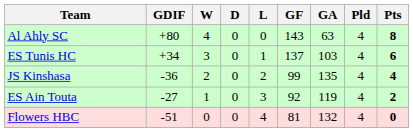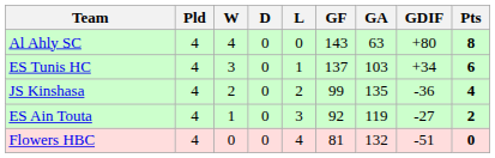 <table class=wikitable style="text-align:center" width=500>
 <tr>
 <th width=25%>Team</th>
-<th width=5%>GDIF</th>
+<th width=5%>Pld</th>
 <th width=5%>W</th>
 <th width=5%>D</th>
 <th width=5%>L</th>
 <th width=5%>GF</th>
 <th width=5%>GA</th>
-<th width=5%>Pld</th>
+<th width=5%>GDIF</th>
 <th width=5%>Pts</th>
 </tr>
 <tr bgcolor=#ccffcc>
 <td align="left">  <a href='#'>Al Ahly SC</a></td>
-<td>+80</td>
+<td>4</td>
 <td>4</td>
 <td>0</td>
 <td>0</td>
 <td>143</td>
 <td>63</td>
-<td>4</td>
+<td>+80</td>
 <td><strong>8</strong></td>
 </tr>
 <tr bgcolor=#ccffcc>
 <td align="left"> <a href='#'>ES Tunis HC</a></td>
-<td>+34</td>
+<td>4</td>
 <td>3</td>
 <td>0</td>
 <td>1</td>
 <td>137</td>
 <td>103</td>
-<td>4</td>
+<td>+34</td>
 <td><strong>6</strong></td>
 </tr>
 <tr bgcolor=#ccffcc>
 <td align="left"> <a href='#'>JS Kinshasa</a></td>
-<td>-36</td>
+<td>4</td>
 <td>2</td>
 <td>0</td>
 <td>2</td>
 <td>99</td>
 <td>135</td>
-<td>4</td>
+<td>-36</td>
 <td><strong>4</strong></td>
 </tr>
 <tr bgcolor=#ccffcc>
 <td align="left"> <a href='#'>ES Ain Touta</a></td>
-<td>-27</td>
+<td>4</td>
 <td>1</td>
 <td>0</td>
 <td>3</td>
 <td>92</td>
 <td>119</td>
-<td>4</td>
+<td>-27</td>
 <td><strong>2</strong></td>
 </tr>
 <tr bgcolor=#ffdddd>
 <td align="left"> <a href='#'>Flowers HBC</a></td>
-<td>-51</td>
+<td>4</td>
 <td>0</td>
 <td>0</td>
 <td>4</td>
 <td>81</td>
 <td>132</td>
-<td>4</td>
+<td>-51</td>
 <td><strong>0</strong></td>
 </tr>
 </table>
